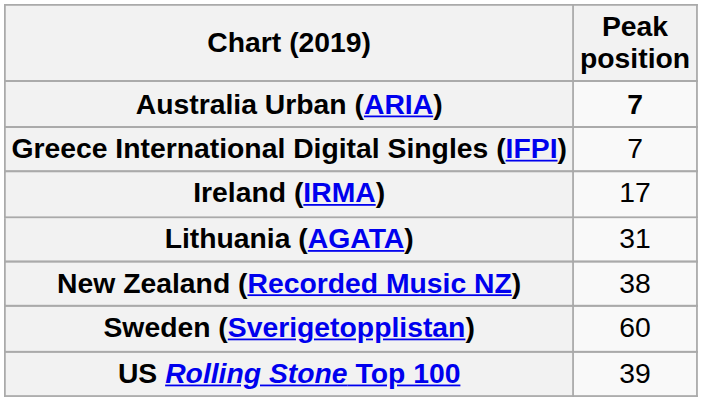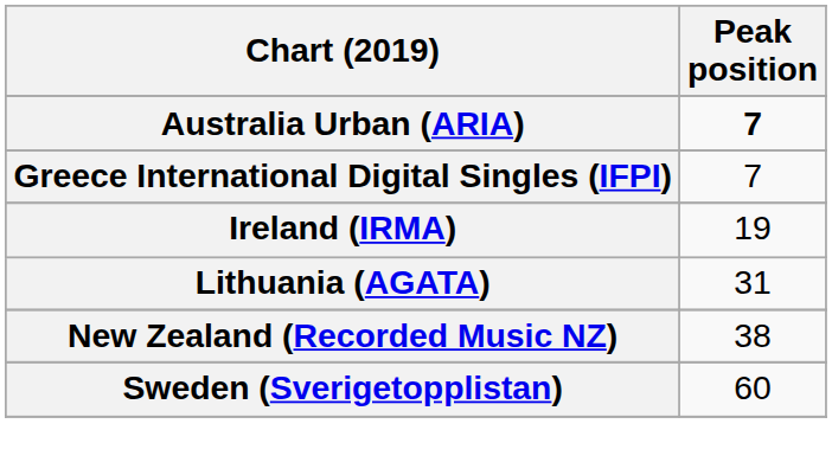 <table class="wikitable sortable plainrowheaders" style="text-align:center">
 <tr>
 <th scope="col">Chart (2019)</th>
 <th scope="col">Peak<br>position</th>
 </tr>
 <tr>
 </tr>
 <tr>
 <th scope="row">Australia Urban (<a href='#'>ARIA</a>)</th>
 <td><strong>7</strong></td>
 </tr>
 <tr>
 </tr>
 <tr>
 </tr>
 <tr>
 </tr>
 <tr>
 </tr>
 <tr>
 </tr>
 <tr>
 </tr>
 <tr>
 <th scope="row">Greece International Digital Singles (<a href='#'>IFPI</a>)</th>
 <td>7</td>
 </tr>
 <tr>
 </tr>
 <tr>
 <th scope="row">Ireland (<a href='#'>IRMA</a>)</th>
-<td>17</td>
+<td>19</td>
 </tr>
 <tr>
 <th scope="row">Lithuania (<a href='#'>AGATA</a>)</th>
 <td>31</td>
 </tr>
 <tr>
 </tr>
 <tr>
 <th scope="row">New Zealand (<a href='#'>Recorded Music NZ</a>)</th>
 <td>38</td>
 </tr>
 <tr>
 </tr>
 <tr>
 </tr>
 <tr>
 </tr>
 <tr>
 <th scope="row">Sweden (<a href='#'>Sverigetopplistan</a>)</th>
 <td>60</td>
 </tr>
 <tr>
 </tr>
 <tr>
 </tr>
 <tr>
 </tr>
 <tr>
 </tr>
 <tr>
 </tr>
 <tr>
 </tr>
 <tr>
 </tr>
-<tr>
-<th scope="row">US <a href='#'><em>Rolling Stone</em> Top 100</a></th>
-<td>39</td>
-</tr>
 </table>
